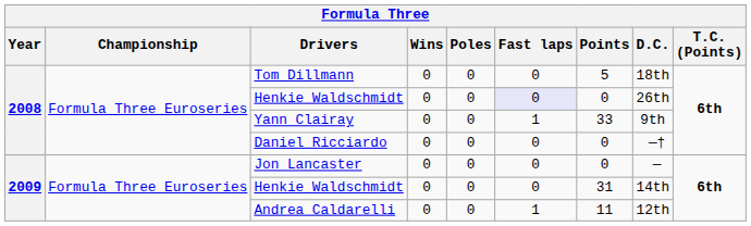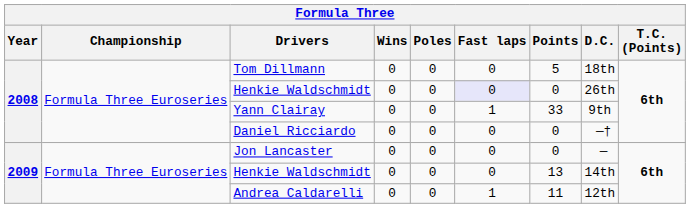 <table class="wikitable" style="text-align:center; font-size:95%">
 <tr>
 <th colspan=9><a href='#'>Formula Three</a></th>
 </tr>
 <tr>
 <th>Year</th>
 <th>Championship</th>
 <th>Drivers</th>
 <th>Wins</th>
 <th>Poles</th>
 <th>Fast laps</th>
 <th>Points</th>
 <th>D.C.</th>
 <th>T.C.<br>(Points)</th>
 </tr>
 <tr>
 <th rowspan="4"><strong><a href='#'>2008</a></strong></th>
 <td rowspan="4" align="left"><a href='#'>Formula Three Euroseries</a></td>
 <td align="left"> <a href='#'>Tom Dillmann</a></td>
 <td>0</td>
 <td>0</td>
 <td>0</td>
 <td>5</td>
 <td>18th</td>
 <td rowspan=4><strong>6th</strong></td>
 </tr>
 <tr>
 <td align="left"> <a href='#'>Henkie Waldschmidt</a></td>
 <td>0</td>
 <td>0</td>
 <td style="background: lavender;">0</td>
 <td>0</td>
 <td>26th</td>
 </tr>
 <tr>
 <td align="left"> <a href='#'>Yann Clairay</a></td>
 <td>0</td>
 <td>0</td>
 <td>1</td>
 <td>33</td>
 <td>9th</td>
 </tr>
 <tr>
 <td align="left"> <a href='#'>Daniel Ricciardo</a></td>
 <td>0</td>
 <td>0</td>
 <td>0</td>
 <td>0</td>
 <td> —†</td>
 </tr>
 <tr>
 <th rowspan="3"><strong><a href='#'>2009</a></strong></th>
 <td rowspan="3" align="left"><a href='#'>Formula Three Euroseries</a></td>
 <td align="left"> <a href='#'>Jon Lancaster</a></td>
 <td>0</td>
 <td>0</td>
 <td>0</td>
 <td>0</td>
 <td> —</td>
 <td rowspan=3><strong>6th</strong></td>
 </tr>
 <tr>
 <td align="left"> <a href='#'>Henkie Waldschmidt</a></td>
 <td>0</td>
 <td>0</td>
 <td>0</td>
-<td>31</td>
+<td>13</td>
 <td>14th</td>
 </tr>
 <tr>
 <td align="left"> <a href='#'>Andrea Caldarelli</a></td>
 <td>0</td>
 <td>0</td>
 <td>1</td>
 <td>11</td>
 <td>12th</td>
 </tr>
 </table>
